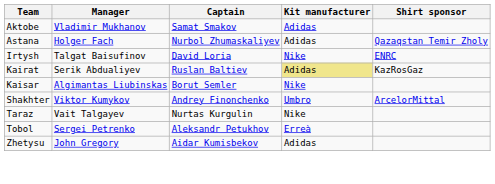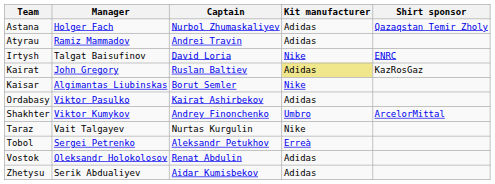 <table class="wikitable sortable" style="text-align: left;">
 <tr>
 <th>Team</th>
 <th>Manager</th>
 <th>Captain</th>
 <th>Kit manufacturer</th>
 <th>Shirt sponsor</th>
 </tr>
 <tr>
-<td>Aktobe</td>
-<td> <a href='#'>Vladimir Mukhanov</a></td>
-<td> <a href='#'>Samat Smakov</a></td>
-<td><a href='#'>Adidas</a></td>
-<td></td>
-</tr>
-<tr>
 <td>Astana</td>
 <td> <a href='#'>Holger Fach</a></td>
 <td> <a href='#'>Nurbol Zhumaskaliyev</a></td>
 <td>Adidas</td>
 <td><a href='#'>Qazaqstan Temir Zholy</a></td>
+</tr>
+<tr>
+<td>Atyrau</td>
+<td> <a href='#'>Ramiz Mammadov</a></td>
+<td> <a href='#'>Andrei Travin</a></td>
+<td>Adidas</td>
+<td></td>
 </tr>
 <tr>
 <td>Irtysh</td>
 <td> Talgat Baisufinov</td>
 <td> <a href='#'>David Loria</a></td>
 <td><a href='#'>Nike</a></td>
 <td><a href='#'>ENRC</a></td>
 </tr>
 <tr>
 <td>Kairat</td>
-<td> Serik Abdualiyev</td>
+<td> <a href='#'>John Gregory</a></td>
 <td> <a href='#'>Ruslan Baltiev</a></td>
 <td style="background: khaki;">Adidas</td>
 <td>KazRosGaz</td>
 </tr>
 <tr>
 <td>Kaisar</td>
 <td> <a href='#'>Algimantas Liubinskas</a></td>
 <td> <a href='#'>Borut Semler</a></td>
 <td><a href='#'>Nike</a></td>
+<td></td>
+</tr>
+<tr>
+<td>Ordabasy</td>
+<td> <a href='#'>Viktor Pasulko</a></td>
+<td> <a href='#'>Kairat Ashirbekov</a></td>
+<td>Adidas</td>
 <td></td>
 </tr>
 <tr>
 <td>Shakhter</td>
 <td> <a href='#'>Viktor Kumykov</a></td>
 <td> <a href='#'>Andrey Finonchenko</a></td>
 <td><a href='#'>Umbro</a></td>
 <td><a href='#'>ArcelorMittal</a></td>
 </tr>
 <tr>
 <td>Taraz</td>
 <td> Vait Talgayev</td>
 <td> Nurtas Kurgulin</td>
 <td>Nike</td>
 <td></td>
 </tr>
 <tr>
 <td>Tobol</td>
 <td> <a href='#'>Sergei Petrenko</a></td>
 <td> <a href='#'>Aleksandr Petukhov</a></td>
 <td><a href='#'>Erreà</a></td>
 <td></td>
 </tr>
 <tr>
+<td>Vostok</td>
+<td> <a href='#'>Oleksandr Holokolosov</a></td>
+<td> <a href='#'>Renat Abdulin</a></td>
+<td>Adidas</td>
+<td></td>
+</tr>
+<tr>
 <td>Zhetysu</td>
-<td> <a href='#'>John Gregory</a></td>
+<td> Serik Abdualiyev</td>
 <td> <a href='#'>Aidar Kumisbekov</a></td>
 <td>Adidas</td>
 <td></td>
 </tr>
 </table>
